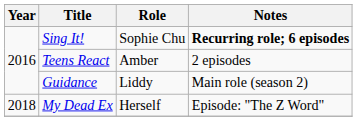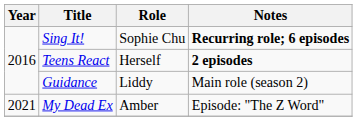 <table class="wikitable sortable">
 <tr>
 <th>Year</th>
 <th>Title</th>
 <th>Role</th>
 <th class="unsortable">Notes</th>
 </tr>
 <tr>
 <td rowspan=3>2016</td>
 <td><em><a href='#'>Sing It!</a></em></td>
 <td>Sophie Chu</td>
 <td><strong>Recurring role; 6 episodes</strong></td>
 </tr>
 <tr>
 <td><em><a href='#'>Teens React</a></em></td>
-<td>Amber</td>
-<td>2 episodes</td>
+<td>Herself</td>
+<td><strong>2 episodes</strong></td>
 </tr>
 <tr>
 <td><em><a href='#'>Guidance</a></em></td>
 <td>Liddy</td>
 <td>Main role (season 2)</td>
 </tr>
 <tr>
-<td>2018</td>
+<td>2021</td>
 <td><em><a href='#'>My Dead Ex</a></em></td>
-<td>Herself</td>
+<td>Amber</td>
 <td>Episode: "The Z Word" </td>
 </tr>
 <tr>
 </tr>
 </table>
